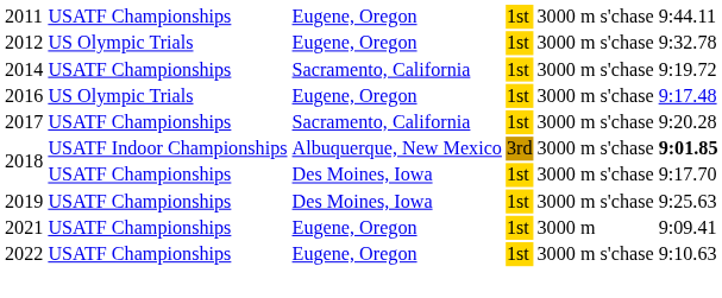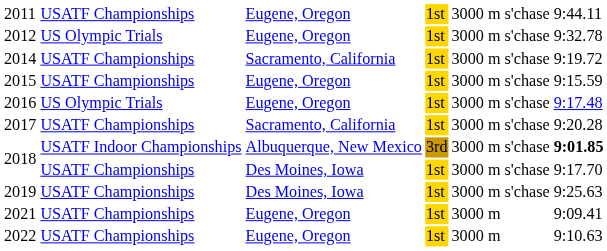 <table>
 <tr>
 <td>2011</td>
 <td><a href='#'>USATF Championships</a></td>
 <td><a href='#'>Eugene, Oregon</a></td>
 <td bgcolor=gold>1st</td>
 <td>3000 m s'chase</td>
 <td>9:44.11</td>
 </tr>
 <tr>
 <td>2012</td>
 <td><a href='#'>US Olympic Trials</a></td>
 <td><a href='#'>Eugene, Oregon</a></td>
 <td bgcolor=gold>1st</td>
 <td>3000 m s'chase</td>
 <td>9:32.78</td>
 </tr>
 <tr>
 <td>2014</td>
 <td><a href='#'>USATF Championships</a></td>
 <td><a href='#'>Sacramento, California</a></td>
 <td bgcolor=gold>1st</td>
 <td>3000 m s'chase</td>
 <td>9:19.72</td>
+</tr>
+<tr>
+<td>2015</td>
+<td><a href='#'>USATF Championships</a></td>
+<td><a href='#'>Eugene, Oregon</a></td>
+<td bgcolor=gold>1st</td>
+<td>3000 m s'chase</td>
+<td>9:15.59</td>
 </tr>
 <tr>
 <td>2016</td>
 <td><a href='#'>US Olympic Trials</a></td>
 <td><a href='#'>Eugene, Oregon</a></td>
 <td bgcolor=gold>1st</td>
 <td>3000 m s'chase</td>
 <td><a href='#'>9:17.48</a></td>
 </tr>
 <tr>
 <td>2017</td>
 <td><a href='#'>USATF Championships</a></td>
 <td><a href='#'>Sacramento, California</a></td>
 <td bgcolor=gold>1st</td>
 <td>3000 m s'chase</td>
 <td>9:20.28</td>
 </tr>
 <tr>
 <td rowspan=2>2018</td>
 <td><a href='#'>USATF Indoor Championships</a></td>
 <td><a href='#'>Albuquerque, New Mexico</a></td>
 <td bgcolor=cc9900>3rd</td>
 <td>3000 m s'chase</td>
 <td><strong>9:01.85</strong></td>
 </tr>
 <tr>
 <td><a href='#'>USATF Championships</a></td>
 <td><a href='#'>Des Moines, Iowa</a></td>
 <td bgcolor=gold>1st</td>
 <td>3000 m s'chase</td>
 <td>9:17.70</td>
 </tr>
 <tr>
 <td>2019</td>
 <td><a href='#'>USATF Championships</a></td>
 <td><a href='#'>Des Moines, Iowa</a></td>
 <td bgcolor=gold>1st</td>
 <td>3000 m s'chase</td>
 <td>9:25.63</td>
 </tr>
 <tr>
 <td>2021</td>
 <td><a href='#'>USATF Championships</a></td>
 <td><a href='#'>Eugene, Oregon</a></td>
 <td bgcolor=gold>1st</td>
 <td>3000 m</td>
 <td>9:09.41</td>
 </tr>
 <tr>
 <td>2022</td>
 <td><a href='#'>USATF Championships</a></td>
 <td><a href='#'>Eugene, Oregon</a></td>
 <td bgcolor=gold>1st</td>
-<td>3000 m s'chase</td>
+<td>3000 m</td>
 <td>9:10.63</td>
 </tr>
 </table>
